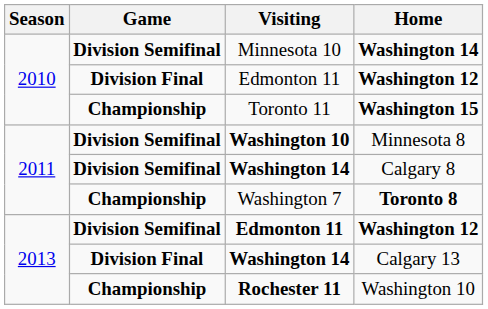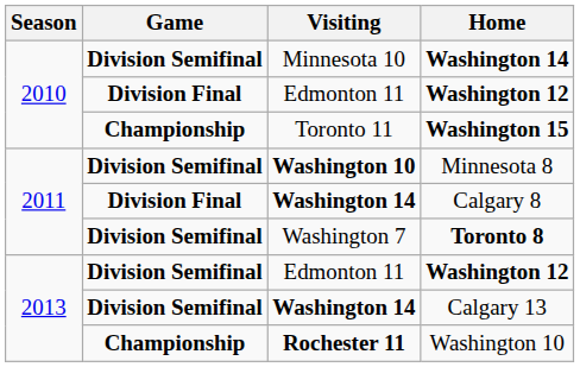 <table class="wikitable">
 <tr>
 <th>Season</th>
 <th>Game</th>
 <th>Visiting</th>
 <th>Home</th>
 </tr>
 <tr ALIGN=center>
 <td rowspan="3"><a href='#'>2010</a></td>
 <td><strong>Division Semifinal</strong></td>
 <td>Minnesota 10</td>
 <td><strong>Washington 14</strong></td>
 </tr>
 <tr ALIGN=center>
 <td><strong>Division Final</strong></td>
 <td>Edmonton 11</td>
 <td><strong>Washington 12</strong></td>
 </tr>
 <tr ALIGN=center>
 <td><strong>Championship</strong></td>
 <td>Toronto 11</td>
 <td><strong>Washington 15</strong></td>
 </tr>
 <tr ALIGN=center>
 <td rowspan="3"><a href='#'>2011</a></td>
 <td><strong>Division Semifinal</strong></td>
 <td><strong>Washington 10</strong></td>
 <td>Minnesota 8</td>
 </tr>
 <tr ALIGN=center>
-<td><strong>Division Semifinal</strong></td>
+<td><strong>Division Final</strong></td>
 <td><strong>Washington 14</strong></td>
 <td>Calgary 8</td>
 </tr>
 <tr ALIGN=center>
-<td><strong>Championship</strong></td>
+<td><strong>Division Semifinal</strong></td>
 <td>Washington 7</td>
 <td><strong>Toronto 8</strong></td>
 </tr>
 <tr ALIGN=center>
 <td rowspan="3"><a href='#'>2013</a></td>
 <td><strong>Division Semifinal</strong></td>
-<td><strong>Edmonton 11</strong></td>
+<td>Edmonton 11</td>
 <td><strong>Washington 12</strong></td>
 </tr>
 <tr ALIGN=center>
-<td><strong>Division Final</strong></td>
+<td><strong>Division Semifinal</strong></td>
 <td><strong>Washington 14</strong></td>
 <td>Calgary 13</td>
 </tr>
 <tr ALIGN=center>
 <td><strong>Championship</strong></td>
 <td><strong>Rochester 11</strong></td>
 <td>Washington 10</td>
 </tr>
 </table>
